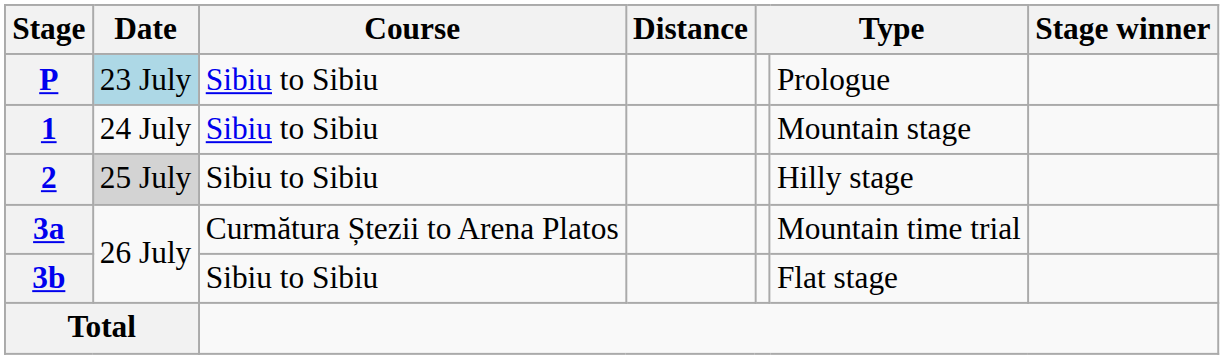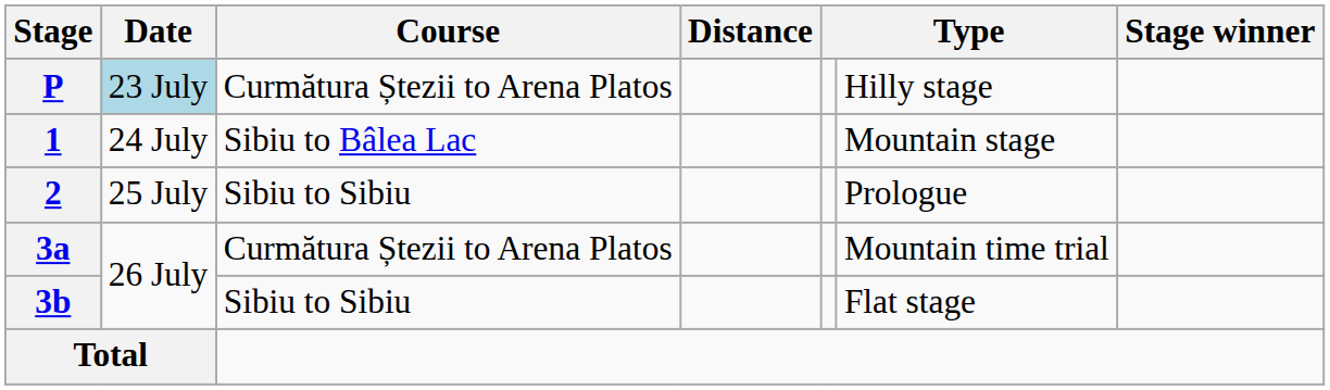 <table class="wikitable">
 <tr>
 <th scope="col">Stage</th>
 <th scope="col">Date</th>
 <th scope="col">Course</th>
 <th scope="col">Distance</th>
 <th scope="col" colspan="2">Type</th>
 <th scope="col">Stage winner</th>
 </tr>
 <tr>
 <th scope="row" style="text-align:center;"><a href='#'>P</a></th>
 <td style="background: lightblue; text-align:center;">23 July</td>
-<td><a href='#'>Sibiu</a> to Sibiu</td>
+<td>Curmătura Ștezii to Arena Platos</td>
 <td style="text-align:center;"></td>
 <td></td>
-<td>Prologue</td>
+<td>Hilly stage</td>
 <td></td>
 </tr>
 <tr>
 <th scope="row" style="text-align:center;"><a href='#'>1</a></th>
 <td style="text-align:center;">24 July</td>
-<td><a href='#'>Sibiu</a> to Sibiu</td>
+<td>Sibiu to <a href='#'>Bâlea Lac</a></td>
 <td style="text-align:center;"></td>
 <td></td>
 <td>Mountain stage</td>
 <td></td>
 </tr>
 <tr>
 <th scope="row" style="text-align:center;"><a href='#'>2</a></th>
-<td style="background: lightgrey; text-align:center;">25 July</td>
+<td style="text-align:center;">25 July</td>
 <td>Sibiu to Sibiu</td>
 <td style="text-align:center;"></td>
 <td></td>
-<td>Hilly stage</td>
+<td>Prologue</td>
 <td></td>
 </tr>
 <tr>
 <th scope="row" style="text-align:center;"><a href='#'>3a</a></th>
 <td style="text-align:center;" rowspan=2>26 July</td>
 <td>Curmătura Ștezii to Arena Platos</td>
 <td style="text-align:center;"></td>
 <td></td>
 <td>Mountain time trial</td>
 <td></td>
 </tr>
 <tr>
 <th scope="row" style="text-align:center;"><a href='#'>3b</a></th>
 <td>Sibiu to Sibiu</td>
 <td style="text-align:center;"></td>
 <td></td>
 <td>Flat stage</td>
 <td></td>
 </tr>
 <tr>
 <th colspan="2">Total</th>
 <td colspan="5" style="text-align:center;"></td>
 </tr>
 </table>
